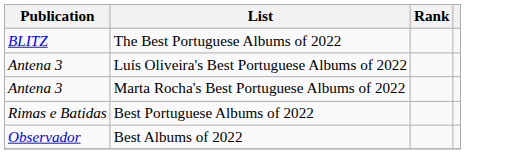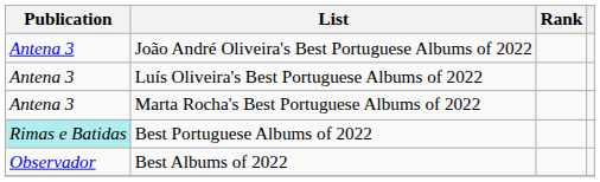 <table class="sortable wikitable">
 <tr>
 <th>Publication</th>
 <th>List</th>
 <th>Rank</th>
 <th class="unsortable"></th>
 </tr>
 <tr>
-<td><em><a href='#'>BLITZ</a></em></td>
-<td>The Best Portuguese Albums of 2022</td>
+<td><em><a href='#'>Antena 3</a></em></td>
+<td>João André Oliveira's Best Portuguese Albums of 2022</td>
 <td></td>
 <td></td>
 </tr>
 <tr>
 <td><em>Antena 3</em></td>
 <td>Luís Oliveira's Best Portuguese Albums of 2022</td>
 <td></td>
 <td></td>
 </tr>
 <tr>
 <td><em>Antena 3</em></td>
 <td>Marta Rocha's Best Portuguese Albums of 2022</td>
 <td></td>
 <td></td>
 </tr>
 <tr>
-<td><em>Rimas e Batidas</em></td>
+<td style="background: paleturquoise;"><em>Rimas e Batidas</em></td>
 <td>Best Portuguese Albums of 2022</td>
 <td></td>
 <td></td>
 </tr>
 <tr>
 <td><em><a href='#'>Observador</a></em></td>
 <td>Best Albums of 2022</td>
 <td></td>
 <td></td>
 </tr>
 <tr>
 </tr>
 </table>
